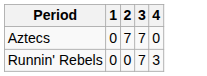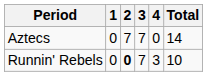 <table class="wikitable">
 <tr>
 <th>Period</th>
 <th>1</th>
 <th>2</th>
 <th>3</th>
 <th>4</th>
+<th>Total</th>
 </tr>
 <tr>
 <td>Aztecs</td>
 <td>0</td>
 <td>7</td>
 <td>7</td>
 <td>0</td>
+<td>14</td>
 </tr>
 <tr>
 <td>Runnin' Rebels</td>
 <td>0</td>
-<td>0</td>
+<td><strong>0</strong></td>
 <td>7</td>
 <td>3</td>
+<td>10</td>
 </tr>
 </table>
